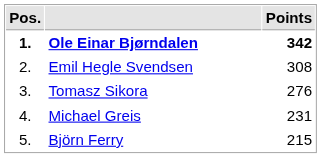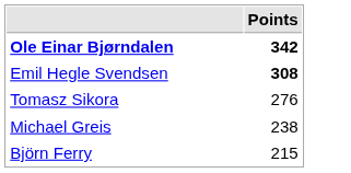 <table cellspacing="1" cellpadding="3" style="border:1px solid #AAAAAA;font-size:90%">
 <tr bgcolor="#E4E4E4">
-<th style="border-bottom:1px solid #AAAAAA" width=10>Pos.</th>
 <th style="border-bottom:1px solid #AAAAAA" width=200></th>
 <th style="border-bottom:1px solid #AAAAAA" width=20>Points</th>
 </tr>
 <tr>
-<td align="center"><strong>1.</strong></td>
 <td> <strong><a href='#'>Ole Einar Bjørndalen</a></strong></td>
 <td align="right"><strong>342</strong></td>
 </tr>
 <tr>
-<td align="center">2.</td>
 <td> <a href='#'>Emil Hegle Svendsen</a></td>
-<td align="right">308</td>
+<td align="right"><strong>308</strong></td>
 </tr>
 <tr>
-<td align="center">3.</td>
 <td> <a href='#'>Tomasz Sikora</a></td>
 <td align="right">276</td>
 </tr>
 <tr>
-<td align="center">4.</td>
 <td> <a href='#'>Michael Greis</a></td>
-<td align="right">231</td>
+<td align="right">238</td>
 </tr>
 <tr>
-<td align="center">5.</td>
 <td> <a href='#'>Björn Ferry</a></td>
 <td align="right">215</td>
 </tr>
 </table>
